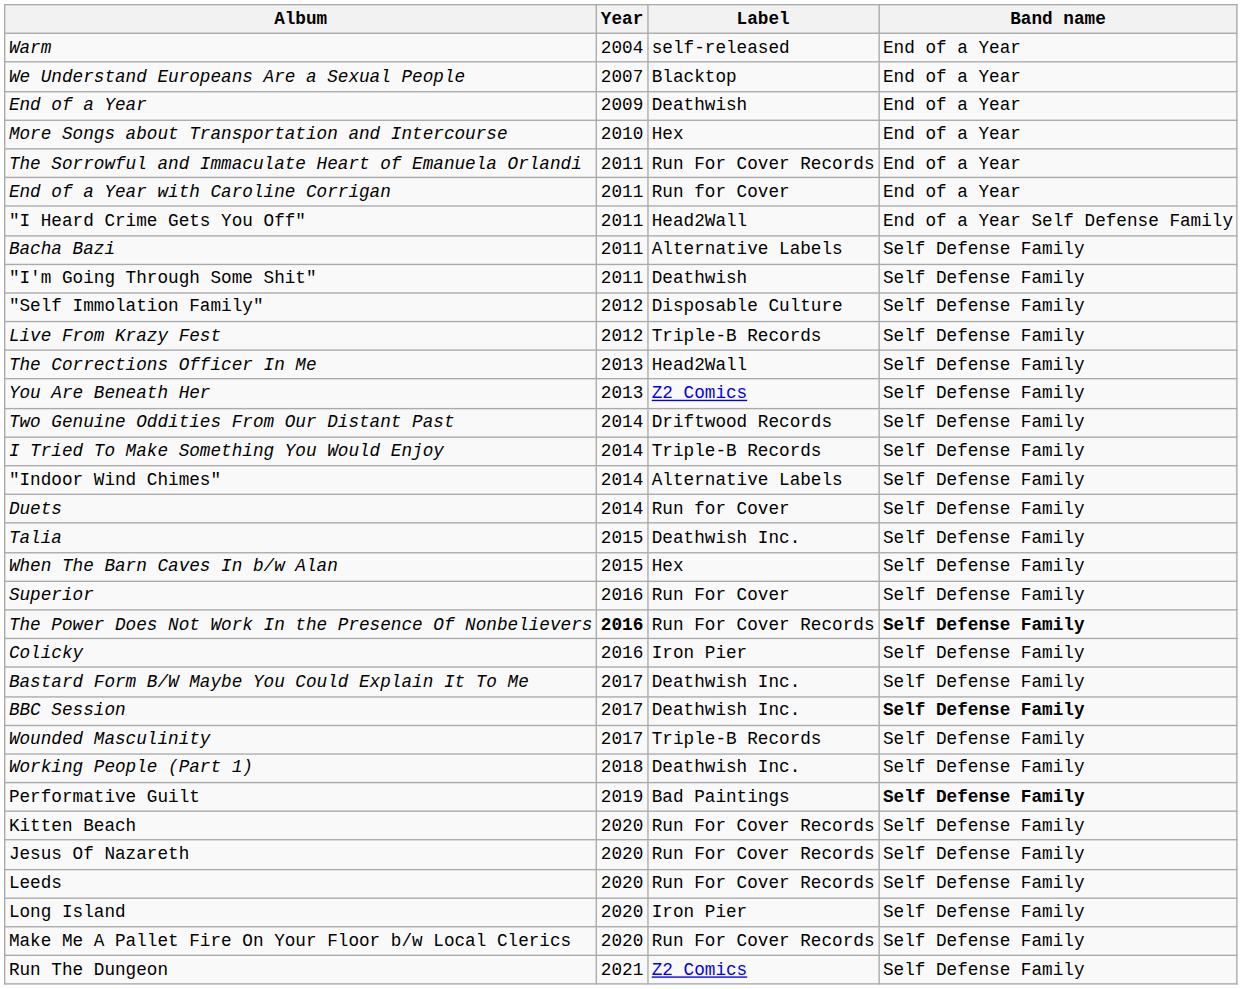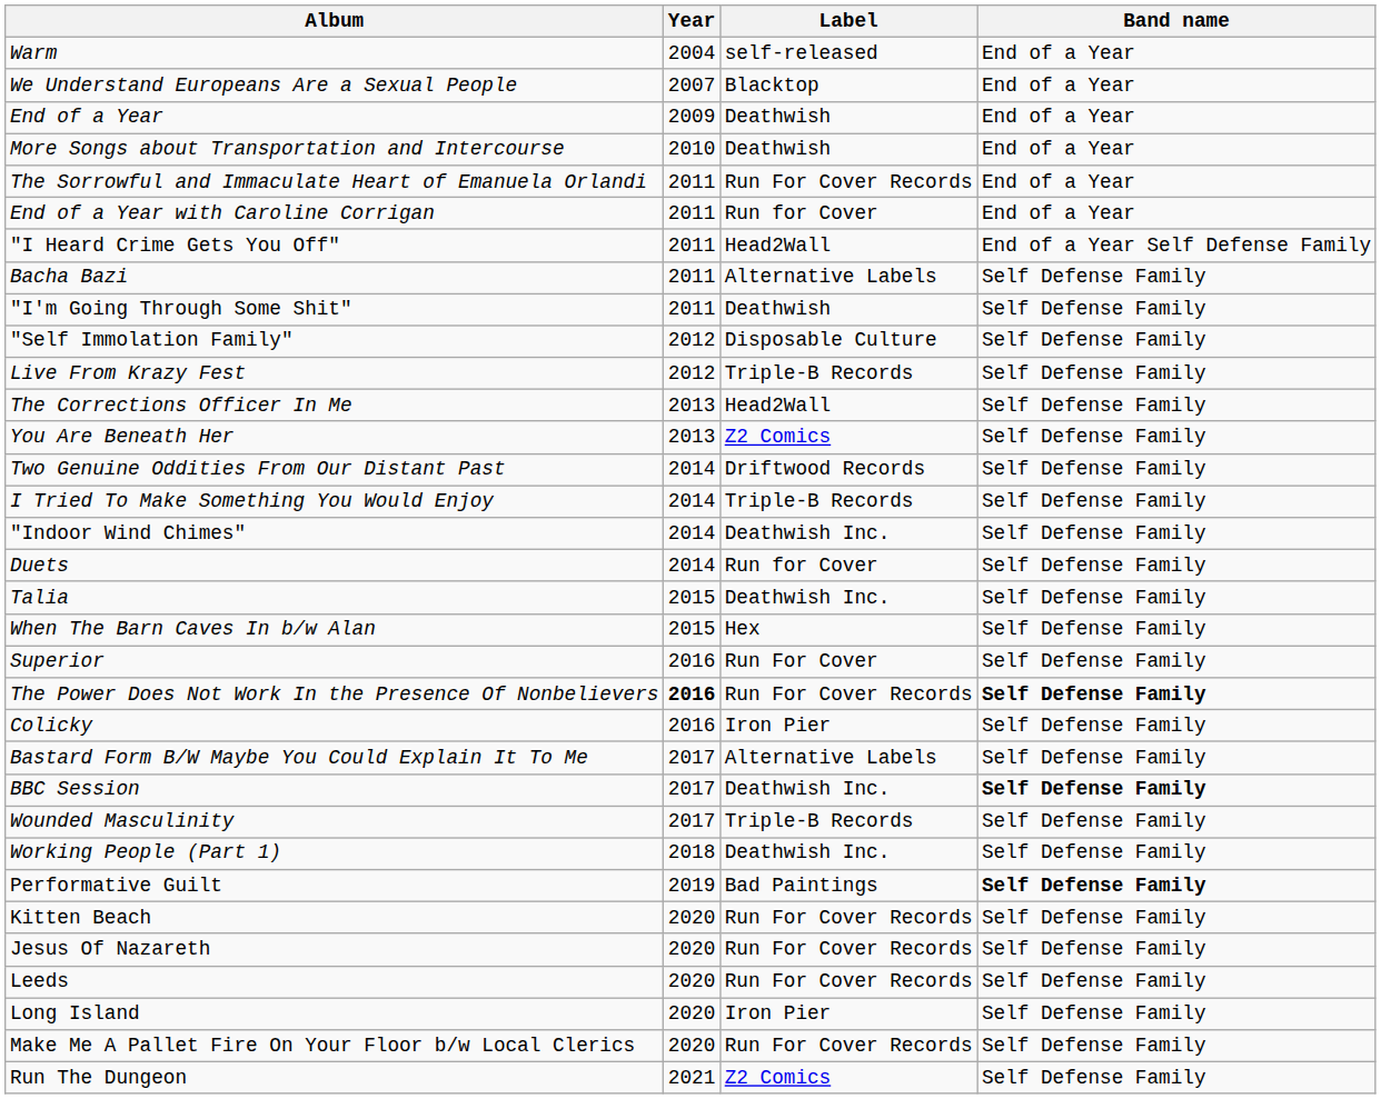 <table class="wikitable">
 <tr>
 <th>Album</th>
 <th>Year</th>
 <th>Label</th>
 <th>Band name</th>
 </tr>
 <tr>
 <td><em>Warm</em></td>
 <td>2004</td>
 <td>self-released</td>
 <td>End of a Year</td>
 </tr>
 <tr>
 <td><em>We Understand Europeans Are a Sexual People</em></td>
 <td>2007</td>
 <td>Blacktop</td>
 <td>End of a Year</td>
 </tr>
 <tr>
 <td><em>End of a Year</em></td>
 <td>2009</td>
 <td>Deathwish</td>
 <td>End of a Year</td>
 </tr>
 <tr>
 <td><em>More Songs about Transportation and Intercourse</em></td>
 <td>2010</td>
-<td>Hex</td>
+<td>Deathwish</td>
 <td>End of a Year</td>
 </tr>
 <tr>
 <td><em>The Sorrowful and Immaculate Heart of Emanuela Orlandi</em></td>
 <td>2011</td>
 <td>Run For Cover Records</td>
 <td>End of a Year</td>
 </tr>
 <tr>
 <td><em>End of a Year with Caroline Corrigan</em></td>
 <td>2011</td>
 <td>Run for Cover</td>
 <td>End of a Year</td>
 </tr>
 <tr>
 <td>"I Heard Crime Gets You Off"</td>
 <td>2011</td>
 <td>Head2Wall</td>
 <td>End of a Year Self Defense Family</td>
 </tr>
 <tr>
 <td><em>Bacha Bazi</em></td>
 <td>2011</td>
 <td>Alternative Labels</td>
 <td>Self Defense Family</td>
 </tr>
 <tr>
 <td>"I'm Going Through Some Shit"</td>
 <td>2011</td>
 <td>Deathwish</td>
 <td>Self Defense Family</td>
 </tr>
 <tr>
 <td>"Self Immolation Family"</td>
 <td>2012</td>
 <td>Disposable Culture</td>
 <td>Self Defense Family</td>
 </tr>
 <tr>
 <td><em>Live From Krazy Fest</em></td>
 <td>2012</td>
 <td>Triple-B Records</td>
 <td>Self Defense Family</td>
 </tr>
 <tr>
 <td><em>The Corrections Officer In Me</em></td>
 <td>2013</td>
 <td>Head2Wall</td>
 <td>Self Defense Family</td>
 </tr>
 <tr>
 <td><em>You Are Beneath Her</em></td>
 <td>2013</td>
 <td><a href='#'>Z2 Comics</a></td>
 <td>Self Defense Family</td>
 </tr>
 <tr>
 <td><em>Two Genuine Oddities From Our Distant Past</em></td>
 <td>2014</td>
 <td>Driftwood Records</td>
 <td>Self Defense Family</td>
 </tr>
 <tr>
 <td><em>I Tried To Make Something You Would Enjoy</em></td>
 <td>2014</td>
 <td>Triple-B Records</td>
 <td>Self Defense Family</td>
 </tr>
 <tr>
 <td>"Indoor Wind Chimes"</td>
 <td>2014</td>
-<td>Alternative Labels</td>
+<td>Deathwish Inc.</td>
 <td>Self Defense Family</td>
 </tr>
 <tr>
 <td><em>Duets</em></td>
 <td>2014</td>
 <td>Run for Cover</td>
 <td>Self Defense Family</td>
 </tr>
 <tr>
 <td><em>Talia</em></td>
 <td>2015</td>
 <td>Deathwish Inc.</td>
 <td>Self Defense Family</td>
 </tr>
 <tr>
 <td><em>When The Barn Caves In b/w Alan</em></td>
 <td>2015</td>
 <td>Hex</td>
 <td>Self Defense Family</td>
 </tr>
 <tr>
 <td><em>Superior</em></td>
 <td>2016</td>
 <td>Run For Cover</td>
 <td>Self Defense Family</td>
 </tr>
 <tr>
 <td><em>The Power Does Not Work In the Presence Of Nonbelievers</em></td>
 <td><strong>2016</strong></td>
 <td>Run For Cover Records</td>
 <td><strong>Self Defense Family</strong></td>
 </tr>
 <tr>
 <td><em>Colicky</em></td>
 <td>2016</td>
 <td>Iron Pier</td>
 <td>Self Defense Family</td>
 </tr>
 <tr>
 <td><em>Bastard Form B/W Maybe You Could Explain It To Me</em></td>
 <td>2017</td>
-<td>Deathwish Inc.</td>
+<td>Alternative Labels</td>
 <td>Self Defense Family</td>
 </tr>
 <tr>
 <td><em>BBC Session</em></td>
 <td>2017</td>
 <td>Deathwish Inc.</td>
 <td><strong>Self Defense Family</strong></td>
 </tr>
 <tr>
 <td><em>Wounded Masculinity</em></td>
 <td>2017</td>
 <td>Triple-B Records</td>
 <td>Self Defense Family</td>
 </tr>
 <tr>
 <td><em>Working People (Part 1)</em></td>
 <td>2018</td>
 <td>Deathwish Inc.</td>
 <td>Self Defense Family</td>
 </tr>
 <tr>
 <td>Performative Guilt</td>
 <td>2019</td>
 <td>Bad Paintings</td>
 <td><strong>Self Defense Family</strong></td>
 </tr>
 <tr>
 <td>Kitten Beach</td>
 <td>2020</td>
 <td>Run For Cover Records</td>
 <td>Self Defense Family</td>
 </tr>
 <tr>
 <td>Jesus Of Nazareth</td>
 <td>2020</td>
 <td>Run For Cover Records</td>
 <td>Self Defense Family</td>
 </tr>
 <tr>
 <td>Leeds</td>
 <td>2020</td>
 <td>Run For Cover Records</td>
 <td>Self Defense Family</td>
 </tr>
 <tr>
 <td>Long Island</td>
 <td>2020</td>
 <td>Iron Pier</td>
 <td>Self Defense Family</td>
 </tr>
 <tr>
 <td>Make Me A Pallet Fire On Your Floor b/w Local Clerics</td>
 <td>2020</td>
 <td>Run For Cover Records</td>
 <td>Self Defense Family</td>
 </tr>
 <tr>
 <td>Run The Dungeon</td>
 <td>2021</td>
 <td><a href='#'>Z2 Comics</a></td>
 <td>Self Defense Family</td>
 </tr>
 </table>
